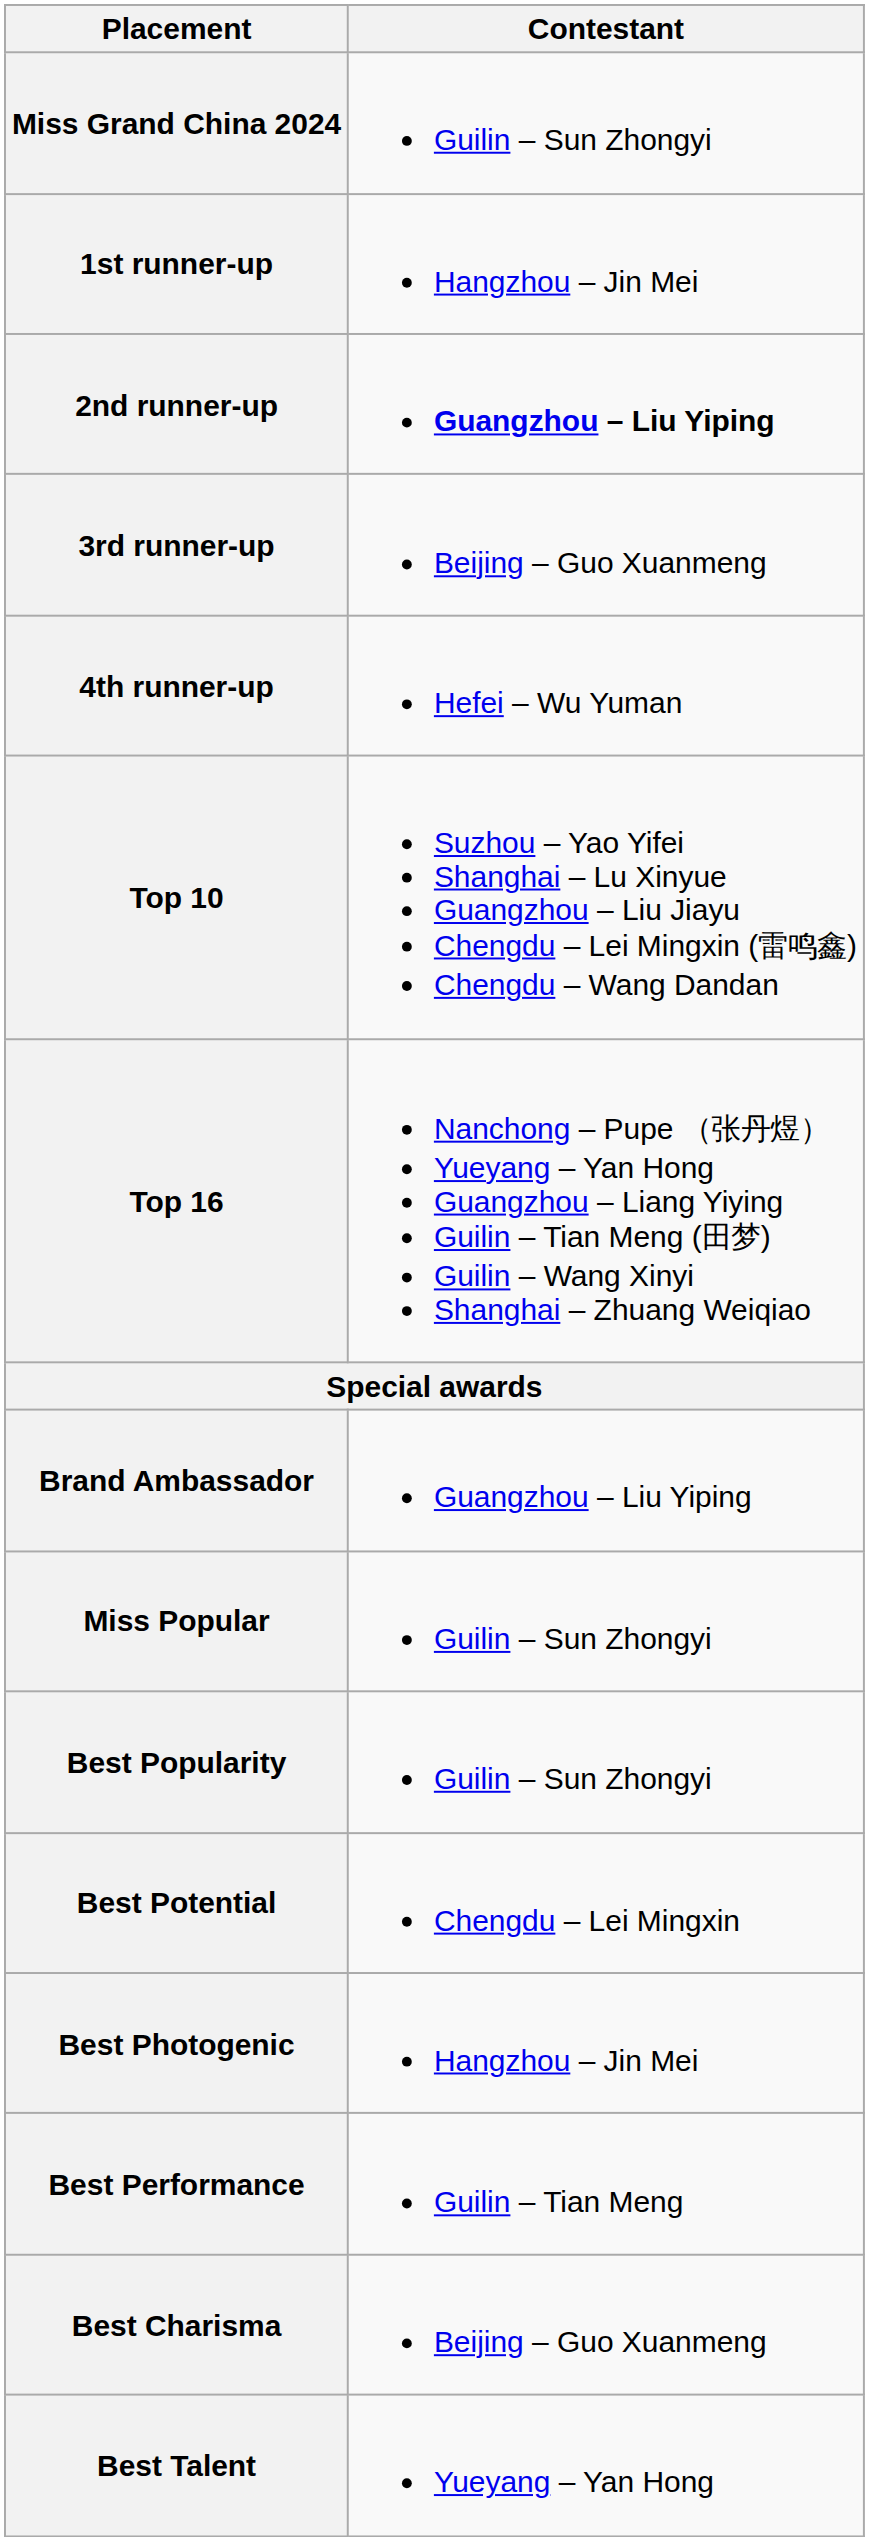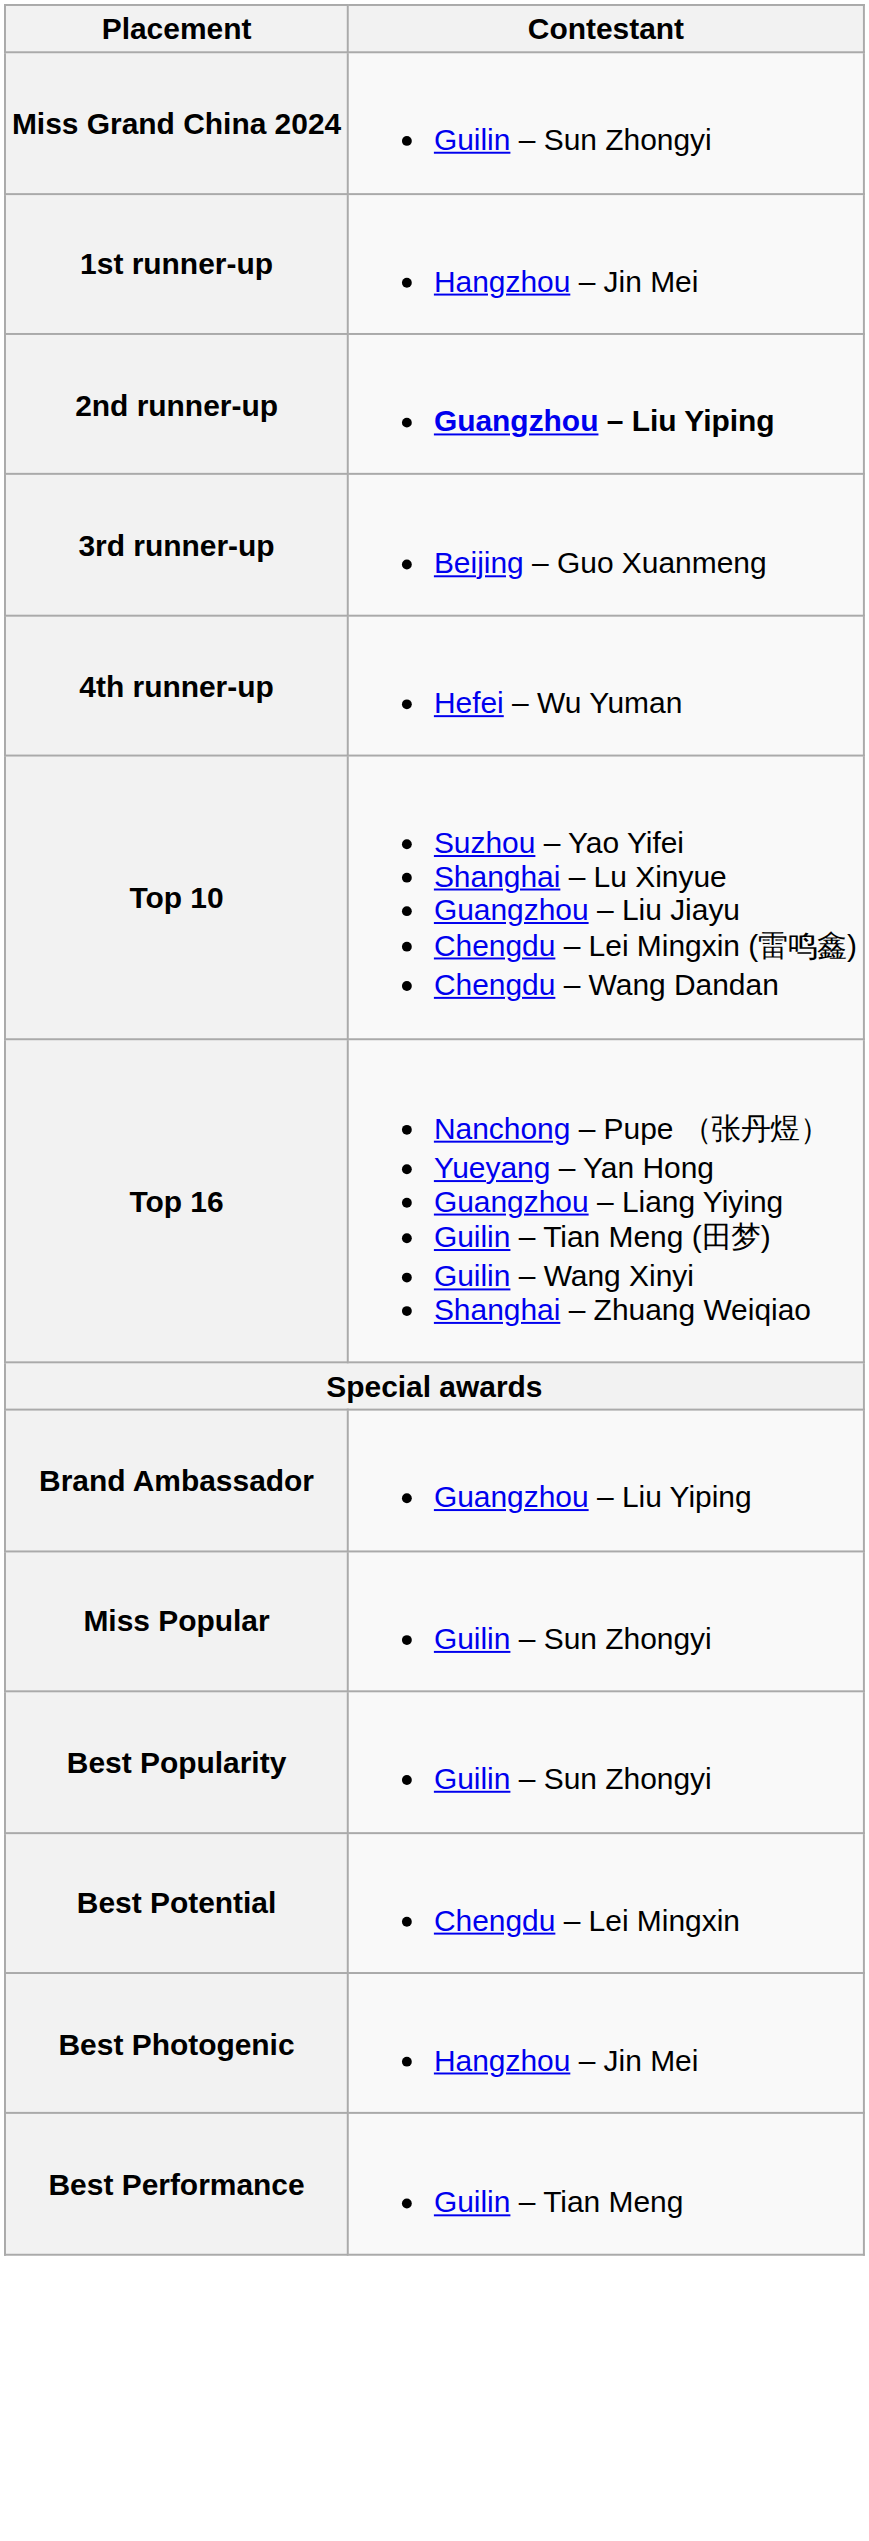 <table class="wikitable" style="font-size:95%;">
 <tr>
 <th>Placement</th>
 <th>Contestant</th>
 </tr>
 <tr>
 <th>Miss Grand China 2024</th>
 <td><br><ul><li><a href='#'>Guilin</a> – Sun Zhongyi</li></ul></td>
 </tr>
 <tr>
 <th>1st runner-up</th>
 <td><br><ul><li><a href='#'>Hangzhou</a> – Jin Mei</li></ul></td>
 </tr>
 <tr>
 <th>2nd runner-up</th>
 <td><strong><br><ul><li><a href='#'>Guangzhou</a> – Liu Yiping</li></ul></strong></td>
 </tr>
 <tr>
 <th>3rd runner-up</th>
 <td><br><ul><li><a href='#'>Beijing</a> – Guo Xuanmeng</li></ul></td>
 </tr>
 <tr>
 <th>4th runner-up</th>
 <td><br><ul><li><a href='#'>Hefei</a> – Wu Yuman</li></ul></td>
 </tr>
 <tr>
 <th>Top 10</th>
 <td><br><ul><li><a href='#'>Suzhou</a> – Yao Yifei</li><li><a href='#'>Shanghai</a> – Lu Xinyue</li><li><a href='#'>Guangzhou</a> – Liu Jiayu</li><li><a href='#'>Chengdu</a> – Lei Mingxin (雷鸣鑫)</li><li><a href='#'>Chengdu</a> – Wang Dandan</li></ul></td>
 </tr>
 <tr>
 <th>Top 16</th>
 <td><br><ul><li><a href='#'>Nanchong</a> – Pupe （张丹煜）</li><li><a href='#'>Yueyang</a> – Yan Hong</li><li><a href='#'>Guangzhou</a> – Liang Yiying</li><li><a href='#'>Guilin</a> – Tian Meng (田梦)</li><li><a href='#'>Guilin</a> – Wang Xinyi</li><li><a href='#'>Shanghai</a> – Zhuang Weiqiao</li></ul></td>
 </tr>
 <tr>
 <th colspan=2>Special awards</th>
 </tr>
 <tr>
 <th>Brand Ambassador</th>
 <td><br><ul><li><a href='#'>Guangzhou</a> – Liu Yiping</li></ul></td>
 </tr>
 <tr>
 <th>Miss Popular</th>
 <td><br><ul><li><a href='#'>Guilin</a> – Sun Zhongyi</li></ul></td>
 </tr>
 <tr>
 <th>Best Popularity</th>
 <td><br><ul><li><a href='#'>Guilin</a> – Sun Zhongyi</li></ul></td>
 </tr>
 <tr>
 <th>Best Potential</th>
 <td><br><ul><li><a href='#'>Chengdu</a> – Lei Mingxin</li></ul></td>
 </tr>
 <tr>
 <th>Best Photogenic</th>
 <td><br><ul><li><a href='#'>Hangzhou</a> – Jin Mei</li></ul></td>
 </tr>
 <tr>
 <th>Best Performance</th>
 <td><br><ul><li><a href='#'>Guilin</a> – Tian Meng</li></ul></td>
 </tr>
-<tr>
-<th>Best Charisma</th>
-<td><br><ul><li><a href='#'>Beijing</a> – Guo Xuanmeng</li></ul></td>
-</tr>
-<tr>
-<th>Best Talent</th>
-<td><br><ul><li><a href='#'>Yueyang</a> – Yan Hong</li></ul></td>
-</tr>
 </table>
